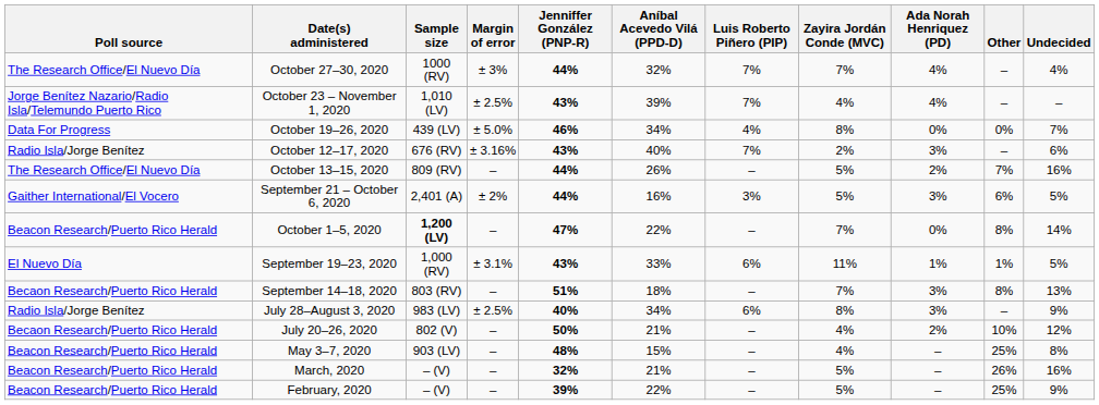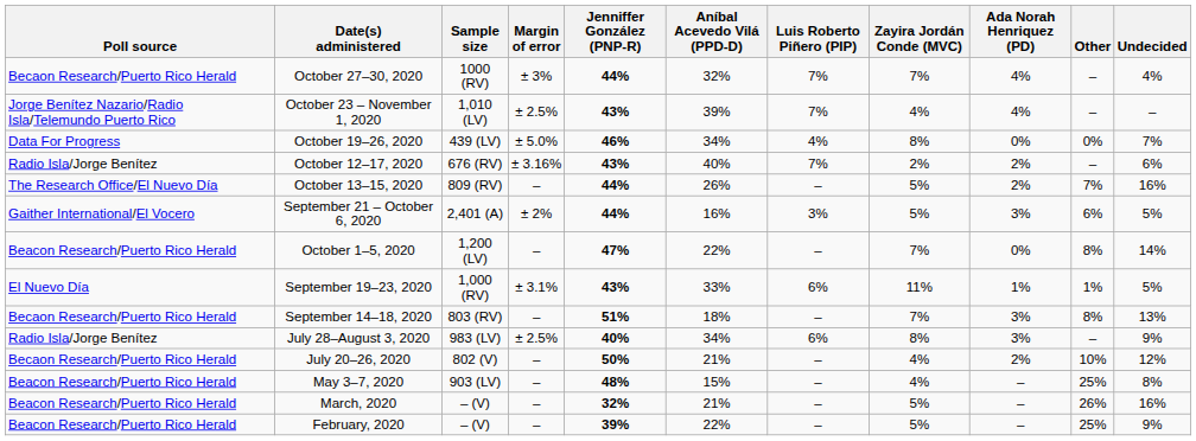 <table class="wikitable" style="font-size:90%;text-align:center;">
 <tr valign=bottom>
 <th>Poll source</th>
 <th>Date(s)<br>administered</th>
 <th>Sample<br>size</th>
 <th>Margin<br>of error</th>
 <th style="width:100px;">Jenniffer González (PNP-R)</th>
 <th style="width:100px;">Aníbal Acevedo Vilá (PPD-D)</th>
 <th style="width:100px;">Luis Roberto Piñero (PIP)</th>
 <th style="width:100px;">Zayira Jordán Conde (MVC)</th>
 <th style="width:100px;">Ada Norah Henriquez (PD)</th>
 <th>Other</th>
 <th>Undecided</th>
 </tr>
 <tr>
-<td style="text-align:left;"><a href='#'>The Research Office</a>/<a href='#'>El Nuevo Día</a></td>
+<td style="text-align:left;"><a href='#'>Becaon Research</a>/<a href='#'>Puerto Rico Herald</a></td>
 <td>October 27–30, 2020</td>
 <td>1000 (RV)</td>
 <td>± 3%</td>
 <td><strong>44%</strong></td>
 <td>32%</td>
 <td>7%</td>
 <td>7%</td>
 <td>4%</td>
 <td>–</td>
 <td>4%</td>
 </tr>
 <tr>
 <td style="text-align:left;"><a href='#'>Jorge Benítez Nazario</a>/<a href='#'>Radio Isla</a>/<a href='#'>Telemundo Puerto Rico</a></td>
 <td>October 23 – November 1, 2020</td>
 <td>1,010 (LV)</td>
 <td>± 2.5%</td>
 <td><strong>43%</strong></td>
 <td>39%</td>
 <td>7%</td>
 <td>4%</td>
 <td>4%</td>
 <td>–</td>
 <td>–</td>
 </tr>
 <tr>
 <td style="text-align:left;"><a href='#'>Data For Progress</a></td>
 <td>October 19–26, 2020</td>
 <td>439 (LV)</td>
 <td>± 5.0%</td>
 <td><strong>46%</strong></td>
 <td>34%</td>
 <td>4%</td>
 <td>8%</td>
 <td>0%</td>
 <td>0%</td>
 <td>7%</td>
 </tr>
 <tr>
 <td style="text-align:left;"><a href='#'>Radio Isla</a>/Jorge Benítez</td>
 <td>October 12–17, 2020</td>
 <td>676 (RV)</td>
 <td>± 3.16%</td>
 <td><strong>43%</strong></td>
 <td>40%</td>
 <td>7%</td>
 <td>2%</td>
-<td>3%</td>
+<td>2%</td>
 <td>–</td>
 <td>6%</td>
 </tr>
 <tr>
 <td style="text-align:left;"><a href='#'>The Research Office</a>/<a href='#'>El Nuevo Día</a></td>
 <td>October 13–15, 2020</td>
 <td>809 (RV)</td>
 <td>–</td>
 <td><strong>44%</strong></td>
 <td>26%</td>
 <td>–</td>
 <td>5%</td>
 <td>2%</td>
 <td>7%</td>
 <td>16%</td>
 </tr>
 <tr>
 <td style="text-align:left;"><a href='#'>Gaither International</a>/<a href='#'>El Vocero</a></td>
 <td>September 21 – October 6, 2020</td>
 <td>2,401 (A)</td>
 <td>± 2%</td>
 <td><strong>44%</strong></td>
 <td>16%</td>
 <td>3%</td>
 <td>5%</td>
 <td>3%</td>
 <td>6%</td>
 <td>5%</td>
 </tr>
 <tr>
 <td style="text-align:left;"><a href='#'>Beacon Research</a>/<a href='#'>Puerto Rico Herald</a></td>
 <td>October 1–5, 2020</td>
-<td><strong>1,200 (LV)</strong></td>
+<td>1,200 (LV)</td>
 <td>–</td>
 <td><strong>47%</strong></td>
 <td>22%</td>
 <td>–</td>
 <td>7%</td>
 <td>0%</td>
 <td>8%</td>
 <td>14%</td>
 </tr>
 <tr>
 <td style="text-align:left;"><a href='#'>El Nuevo Día</a></td>
 <td>September 19–23, 2020</td>
 <td>1,000 (RV)</td>
 <td>± 3.1%</td>
 <td><strong>43%</strong></td>
 <td>33%</td>
 <td>6%</td>
 <td>11%</td>
 <td>1%</td>
 <td>1%</td>
 <td>5%</td>
 </tr>
 <tr>
 <td style="text-align:left;"><a href='#'>Becaon Research</a>/<a href='#'>Puerto Rico Herald</a></td>
 <td>September 14–18, 2020</td>
 <td>803 (RV)</td>
 <td>–</td>
 <td><strong>51%</strong></td>
 <td>18%</td>
 <td>–</td>
 <td>7%</td>
 <td>3%</td>
 <td>8%</td>
 <td>13%</td>
 </tr>
 <tr>
 <td style="text-align:left;"><a href='#'>Radio Isla</a>/Jorge Benítez</td>
 <td>July 28–August 3, 2020</td>
 <td>983 (LV)</td>
 <td>± 2.5%</td>
 <td><strong>40%</strong></td>
 <td>34%</td>
 <td>6%</td>
 <td>8%</td>
 <td>3%</td>
 <td>–</td>
 <td>9%</td>
 </tr>
 <tr>
 <td style="text-align:left;"><a href='#'>Becaon Research</a>/<a href='#'>Puerto Rico Herald</a></td>
 <td>July 20–26, 2020</td>
 <td>802 (V)</td>
 <td>–</td>
 <td><strong>50%</strong></td>
 <td>21%</td>
 <td>–</td>
 <td>4%</td>
 <td>2%</td>
 <td>10%</td>
 <td>12%</td>
 </tr>
 <tr>
 <td style="text-align:left;"><a href='#'>Beacon Research</a>/<a href='#'>Puerto Rico Herald</a></td>
 <td>May 3–7, 2020</td>
 <td>903 (LV)</td>
 <td>–</td>
 <td><strong>48%</strong></td>
 <td>15%</td>
 <td>–</td>
 <td>4%</td>
 <td>–</td>
 <td>25%</td>
 <td>8%</td>
 </tr>
 <tr>
 <td style="text-align:left;"><a href='#'>Beacon Research</a>/<a href='#'>Puerto Rico Herald</a></td>
 <td>March, 2020</td>
 <td>– (V)</td>
 <td>–</td>
 <td><strong>32%</strong></td>
 <td>21%</td>
 <td>–</td>
 <td>5%</td>
 <td>–</td>
 <td>26%</td>
 <td>16%</td>
 </tr>
 <tr>
 <td style="text-align:left;"><a href='#'>Beacon Research</a>/<a href='#'>Puerto Rico Herald</a></td>
 <td>February, 2020</td>
 <td>– (V)</td>
 <td>–</td>
 <td><strong>39%</strong></td>
 <td>22%</td>
 <td>–</td>
 <td>5%</td>
 <td>–</td>
 <td>25%</td>
 <td>9%</td>
 </tr>
 </table>
